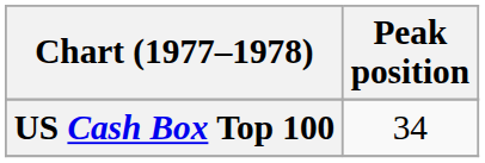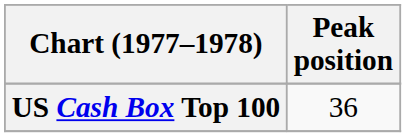 <table class="wikitable sortable plainrowheaders" style="text-align:center">
 <tr>
 <th scope="col">Chart (1977–1978)</th>
 <th scope="col">Peak<br>position</th>
 </tr>
 <tr>
 </tr>
 <tr>
 </tr>
 <tr>
 </tr>
 <tr>
 </tr>
 <tr>
 <th scope="row">US <em><a href='#'>Cash Box</a></em> Top 100</th>
-<td>34</td>
+<td>36</td>
 </tr>
 <tr>
 </tr>
 </table>
